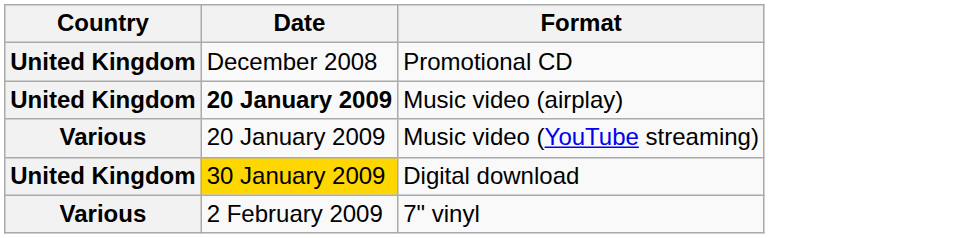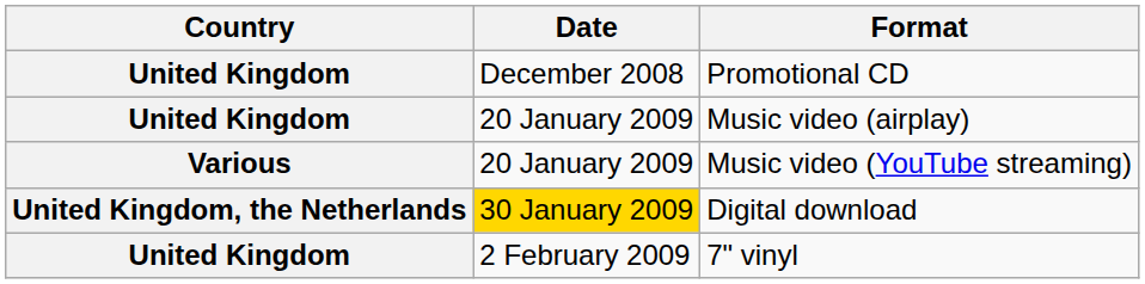 <table class="wikitable sortable plainrowheaders" border="1">
 <tr>
 <th>Country</th>
 <th>Date</th>
 <th>Format</th>
 </tr>
 <tr>
 <th scope="row">United Kingdom</th>
 <td>December 2008</td>
 <td>Promotional CD</td>
 </tr>
 <tr>
 <th scope="row">United Kingdom</th>
-<td><strong>20 January 2009</strong></td>
+<td>20 January 2009</td>
 <td>Music video (airplay)</td>
 </tr>
 <tr>
 <th scope="row">Various</th>
 <td>20 January 2009</td>
 <td>Music video (<a href='#'>YouTube</a> streaming)</td>
 </tr>
 <tr>
-<th scope="row">United Kingdom</th>
+<th scope="row">United Kingdom, the Netherlands</th>
 <td style="background: gold;">30 January 2009</td>
 <td>Digital download</td>
 </tr>
 <tr>
-<th scope="row">Various</th>
+<th scope="row">United Kingdom</th>
 <td>2 February 2009</td>
 <td>7" vinyl</td>
 </tr>
 </table>
